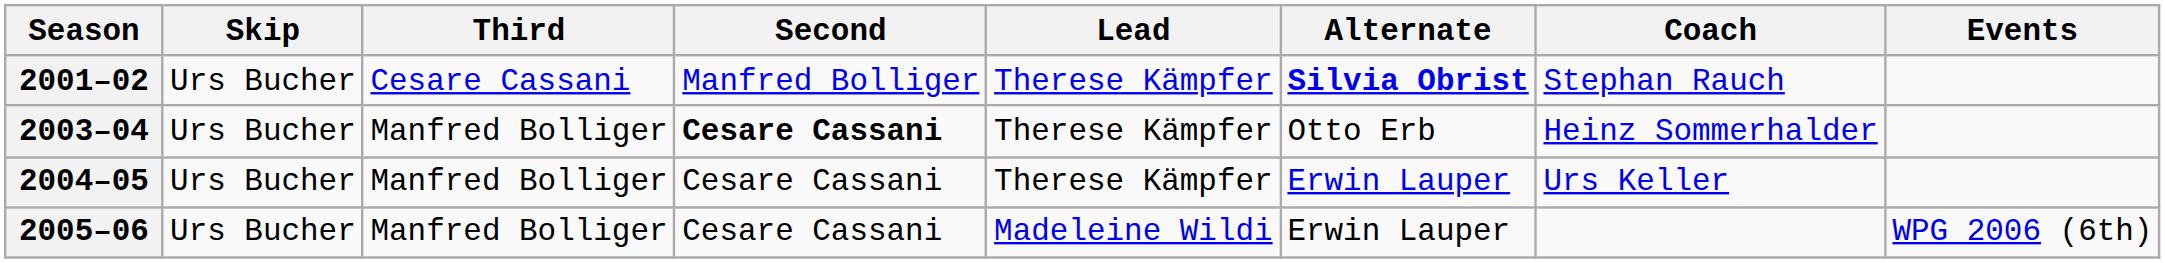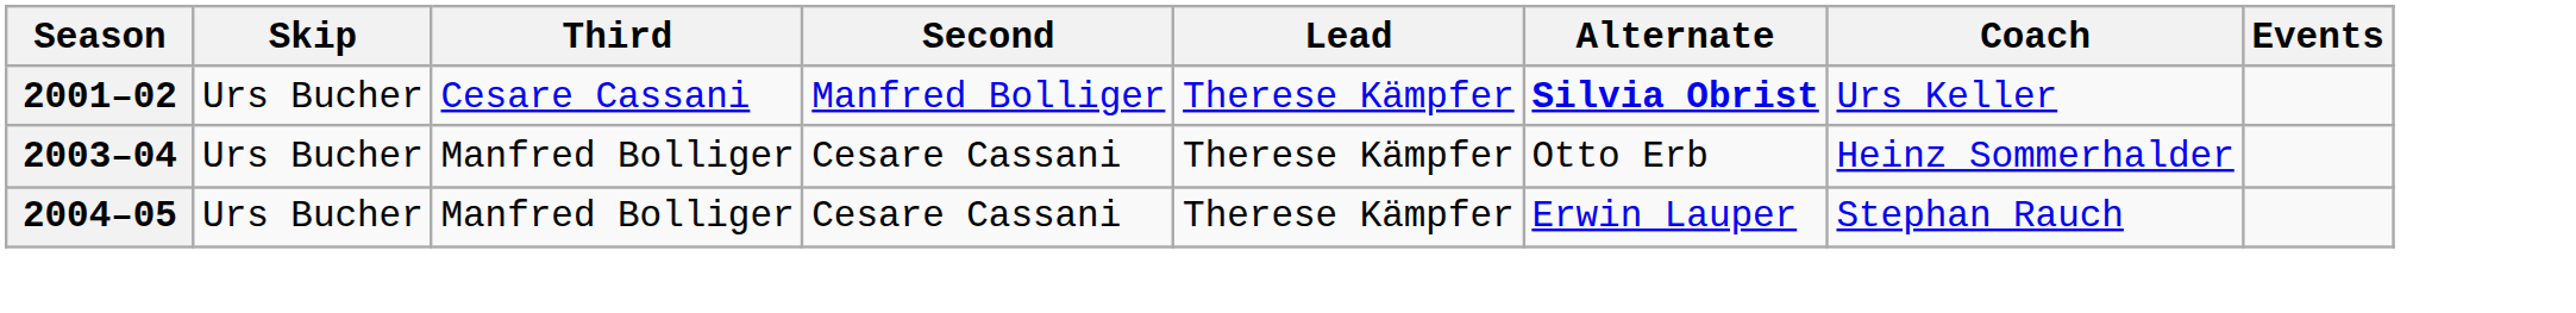 <table class="wikitable">
 <tr>
 <th scope="col" width=60>Season</th>
 <th scope="col">Skip</th>
 <th scope="col">Third</th>
 <th scope="col">Second</th>
 <th scope="col">Lead</th>
 <th scope="col">Alternate</th>
 <th scope="col">Coach</th>
 <th scope="col">Events</th>
 </tr>
 <tr>
 <th scope="row">2001–02</th>
 <td>Urs Bucher</td>
 <td><a href='#'>Cesare Cassani</a></td>
 <td><a href='#'>Manfred Bolliger</a></td>
 <td><a href='#'>Therese Kämpfer</a></td>
 <td><strong><a href='#'>Silvia Obrist</a></strong></td>
-<td><a href='#'>Stephan Rauch</a></td>
+<td><a href='#'>Urs Keller</a></td>
 <td> </td>
 </tr>
 <tr>
 <th scope="row">2003–04</th>
 <td>Urs Bucher</td>
 <td>Manfred Bolliger</td>
-<td><strong>Cesare Cassani</strong></td>
+<td>Cesare Cassani</td>
 <td>Therese Kämpfer</td>
 <td>Otto Erb</td>
 <td><a href='#'>Heinz Sommerhalder</a></td>
 <td> </td>
 </tr>
 <tr>
 <th scope="row">2004–05</th>
 <td>Urs Bucher</td>
 <td>Manfred Bolliger</td>
 <td>Cesare Cassani</td>
 <td>Therese Kämpfer</td>
 <td><a href='#'>Erwin Lauper</a></td>
-<td><a href='#'>Urs Keller</a></td>
+<td><a href='#'>Stephan Rauch</a></td>
 <td> </td>
 </tr>
-<tr>
-<th scope="row">2005–06</th>
-<td>Urs Bucher</td>
-<td>Manfred Bolliger</td>
-<td>Cesare Cassani</td>
-<td><a href='#'>Madeleine Wildi</a></td>
-<td>Erwin Lauper</td>
-<td></td>
-<td><a href='#'>WPG 2006</a> (6th)</td>
-</tr>
 </table>
